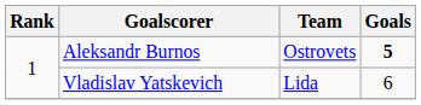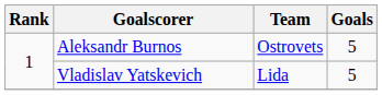 <table class="wikitable" style="font-size: 95%;">
 <tr bgcolor="#CCCCCC" align="center">
 <th>Rank</th>
 <th width=170>Goalscorer</th>
 <th>Team</th>
 <th>Goals</th>
 </tr>
 <tr>
 <td align="center" rowspan="2">1</td>
 <td> <a href='#'>Aleksandr Burnos</a></td>
 <td><a href='#'>Ostrovets</a></td>
-<td align="center"><strong>5</strong></td>
+<td align="center">5</td>
 </tr>
 <tr>
 <td> <a href='#'>Vladislav Yatskevich</a></td>
 <td><a href='#'>Lida</a></td>
-<td align="center">6</td>
+<td align="center">5</td>
 </tr>
 <tr>
 </tr>
 </table>
